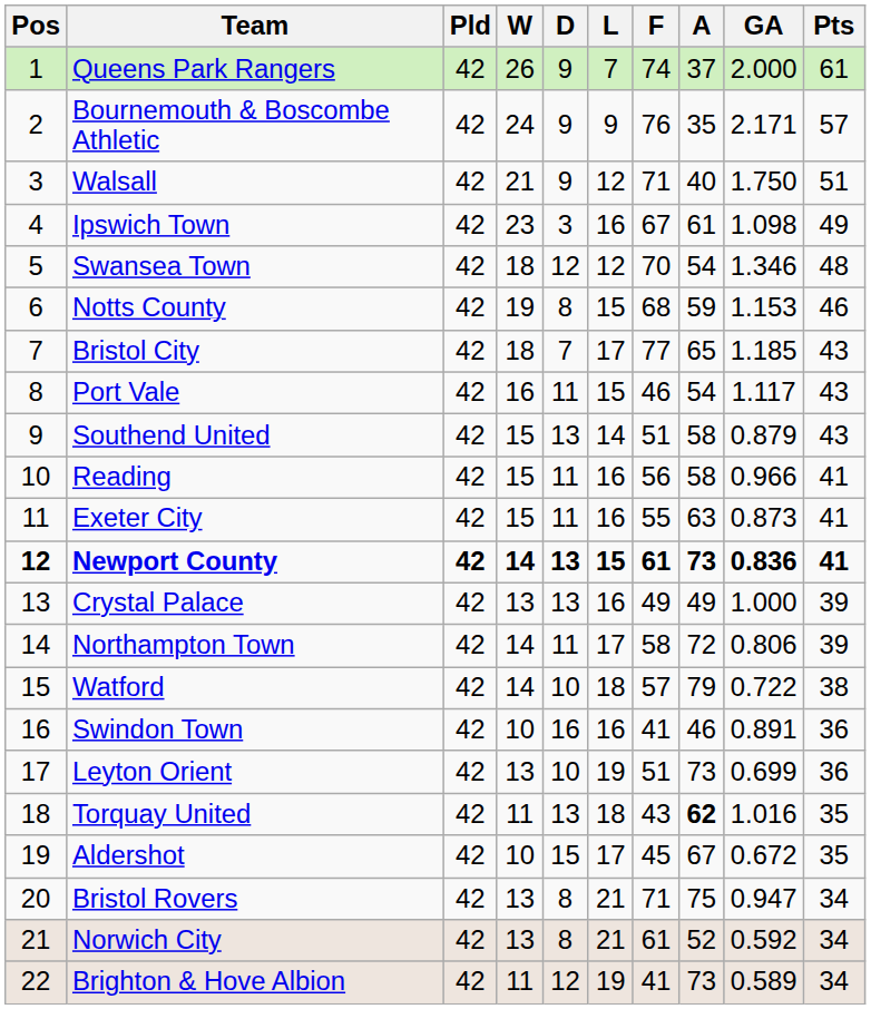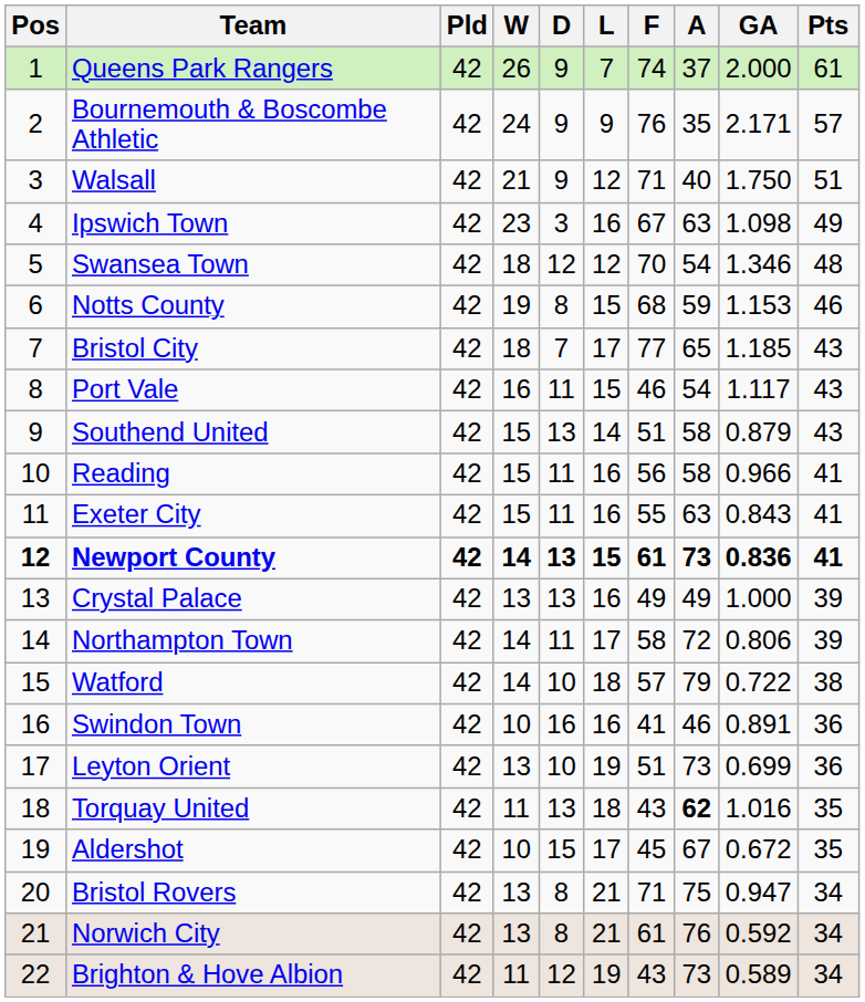 <table class="wikitable" style="text-align: center;">
 <tr>
 <th width=20>Pos</th>
 <th width=220>Team</th>
 <th width=20>Pld</th>
 <th width=20>W</th>
 <th width=20>D</th>
 <th width=20>L</th>
 <th width=20>F</th>
 <th width=20>A</th>
 <th width=20>GA</th>
 <th width=30>Pts</th>
 </tr>
 <tr style="background:#D0F0C0;">
 <td>1</td>
 <td align="left"><a href='#'>Queens Park Rangers</a></td>
 <td>42</td>
 <td>26</td>
 <td>9</td>
 <td>7</td>
 <td>74</td>
 <td>37</td>
 <td>2.000</td>
 <td>61</td>
 </tr>
 <tr>
 <td>2</td>
 <td align="left"><a href='#'>Bournemouth & Boscombe Athletic</a></td>
 <td>42</td>
 <td>24</td>
 <td>9</td>
 <td>9</td>
 <td>76</td>
 <td>35</td>
 <td>2.171</td>
 <td>57</td>
 </tr>
 <tr>
 <td>3</td>
 <td align="left"><a href='#'>Walsall</a></td>
 <td>42</td>
 <td>21</td>
 <td>9</td>
 <td>12</td>
 <td>71</td>
 <td>40</td>
 <td>1.750</td>
 <td>51</td>
 </tr>
 <tr>
 <td>4</td>
 <td align="left"><a href='#'>Ipswich Town</a></td>
 <td>42</td>
 <td>23</td>
 <td>3</td>
 <td>16</td>
 <td>67</td>
-<td>61</td>
+<td>63</td>
 <td>1.098</td>
 <td>49</td>
 </tr>
 <tr>
 <td>5</td>
 <td align="left"><a href='#'>Swansea Town</a></td>
 <td>42</td>
 <td>18</td>
 <td>12</td>
 <td>12</td>
 <td>70</td>
 <td>54</td>
 <td>1.346</td>
 <td>48</td>
 </tr>
 <tr>
 <td>6</td>
 <td align="left"><a href='#'>Notts County</a></td>
 <td>42</td>
 <td>19</td>
 <td>8</td>
 <td>15</td>
 <td>68</td>
 <td>59</td>
 <td>1.153</td>
 <td>46</td>
 </tr>
 <tr>
 <td>7</td>
 <td align="left"><a href='#'>Bristol City</a></td>
 <td>42</td>
 <td>18</td>
 <td>7</td>
 <td>17</td>
 <td>77</td>
 <td>65</td>
 <td>1.185</td>
 <td>43</td>
 </tr>
 <tr>
 <td>8</td>
 <td align="left"><a href='#'>Port Vale</a></td>
 <td>42</td>
 <td>16</td>
 <td>11</td>
 <td>15</td>
 <td>46</td>
 <td>54</td>
 <td>1.117</td>
 <td>43</td>
 </tr>
 <tr>
 <td>9</td>
 <td align="left"><a href='#'>Southend United</a></td>
 <td>42</td>
 <td>15</td>
 <td>13</td>
 <td>14</td>
 <td>51</td>
 <td>58</td>
 <td>0.879</td>
 <td>43</td>
 </tr>
 <tr>
 <td>10</td>
 <td align="left"><a href='#'>Reading</a></td>
 <td>42</td>
 <td>15</td>
 <td>11</td>
 <td>16</td>
 <td>56</td>
 <td>58</td>
 <td>0.966</td>
 <td>41</td>
 </tr>
 <tr>
 <td>11</td>
 <td align="left"><a href='#'>Exeter City</a></td>
 <td>42</td>
 <td>15</td>
 <td>11</td>
 <td>16</td>
 <td>55</td>
 <td>63</td>
-<td>0.873</td>
+<td>0.843</td>
 <td>41</td>
 </tr>
 <tr>
 <td><strong>12</strong></td>
 <td align="left"><strong><a href='#'>Newport County</a></strong></td>
 <td><strong>42</strong></td>
 <td><strong>14</strong></td>
 <td><strong>13</strong></td>
 <td><strong>15</strong></td>
 <td><strong>61</strong></td>
 <td><strong>73</strong></td>
 <td><strong>0.836</strong></td>
 <td><strong>41</strong></td>
 </tr>
 <tr>
 <td>13</td>
 <td align="left"><a href='#'>Crystal Palace</a></td>
 <td>42</td>
 <td>13</td>
 <td>13</td>
 <td>16</td>
 <td>49</td>
 <td>49</td>
 <td>1.000</td>
 <td>39</td>
 </tr>
 <tr>
 <td>14</td>
 <td align="left"><a href='#'>Northampton Town</a></td>
 <td>42</td>
 <td>14</td>
 <td>11</td>
 <td>17</td>
 <td>58</td>
 <td>72</td>
 <td>0.806</td>
 <td>39</td>
 </tr>
 <tr>
 <td>15</td>
 <td align="left"><a href='#'>Watford</a></td>
 <td>42</td>
 <td>14</td>
 <td>10</td>
 <td>18</td>
 <td>57</td>
 <td>79</td>
 <td>0.722</td>
 <td>38</td>
 </tr>
 <tr>
 <td>16</td>
 <td align="left"><a href='#'>Swindon Town</a></td>
 <td>42</td>
 <td>10</td>
 <td>16</td>
 <td>16</td>
 <td>41</td>
 <td>46</td>
 <td>0.891</td>
 <td>36</td>
 </tr>
 <tr>
 <td>17</td>
 <td align="left"><a href='#'>Leyton Orient</a></td>
 <td>42</td>
 <td>13</td>
 <td>10</td>
 <td>19</td>
 <td>51</td>
 <td>73</td>
 <td>0.699</td>
 <td>36</td>
 </tr>
 <tr>
 <td>18</td>
 <td align="left"><a href='#'>Torquay United</a></td>
 <td>42</td>
 <td>11</td>
 <td>13</td>
 <td>18</td>
 <td>43</td>
 <td><strong>62</strong></td>
 <td>1.016</td>
 <td>35</td>
 </tr>
 <tr>
 <td>19</td>
 <td align="left"><a href='#'>Aldershot</a></td>
 <td>42</td>
 <td>10</td>
 <td>15</td>
 <td>17</td>
 <td>45</td>
 <td>67</td>
 <td>0.672</td>
 <td>35</td>
 </tr>
 <tr>
 <td>20</td>
 <td align="left"><a href='#'>Bristol Rovers</a></td>
 <td>42</td>
 <td>13</td>
 <td>8</td>
 <td>21</td>
 <td>71</td>
 <td>75</td>
 <td>0.947</td>
 <td>34</td>
 </tr>
 <tr style="background:#eee5de;">
 <td>21</td>
 <td align="left"><a href='#'>Norwich City</a></td>
 <td>42</td>
 <td>13</td>
 <td>8</td>
 <td>21</td>
 <td>61</td>
-<td>52</td>
+<td>76</td>
 <td>0.592</td>
 <td>34</td>
 </tr>
 <tr style="background:#eee5de;">
 <td>22</td>
 <td align="left"><a href='#'>Brighton & Hove Albion</a></td>
 <td>42</td>
 <td>11</td>
 <td>12</td>
 <td>19</td>
-<td>41</td>
+<td>43</td>
 <td>73</td>
 <td>0.589</td>
 <td>34</td>
 </tr>
 </table>
